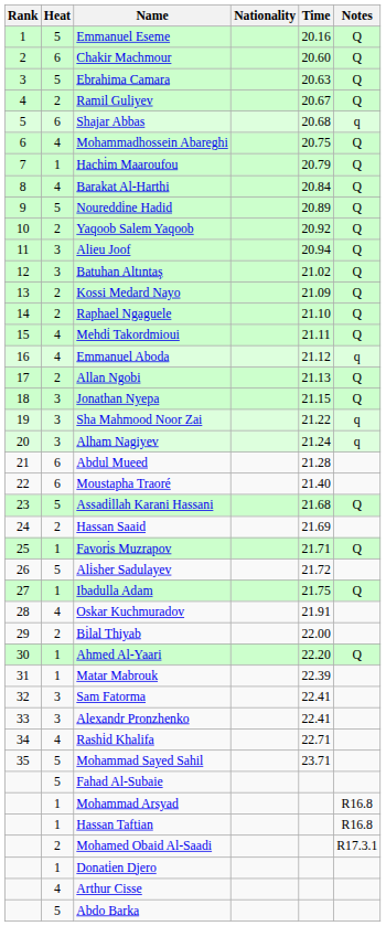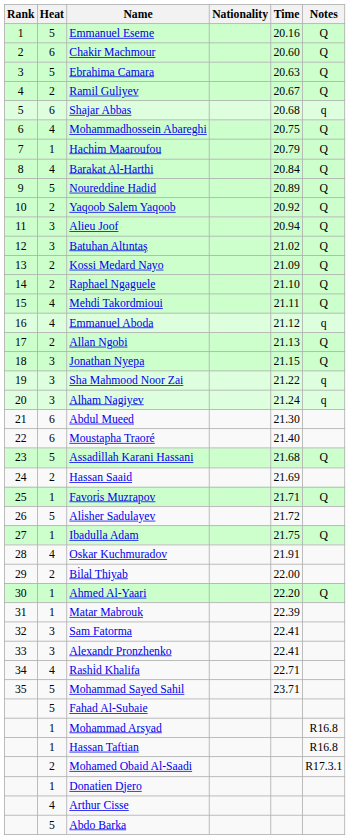 <table class="wikitable sortable" style="text-align:center;font-size:95%">
 <tr>
 <th>Rank</th>
 <th>Heat</th>
 <th>Name</th>
 <th>Nationality</th>
 <th>Time</th>
 <th>Notes</th>
 </tr>
 <tr bgcolor=ccffcc>
 <td>1</td>
 <td>5</td>
 <td align=left><a href='#'>Emmanuel Eseme</a></td>
 <td align=left></td>
 <td>20.16</td>
 <td>Q</td>
 </tr>
 <tr bgcolor=ccffcc>
 <td>2</td>
 <td>6</td>
 <td align=left><a href='#'>Chakir Machmour</a></td>
 <td align=left></td>
 <td>20.60</td>
 <td>Q</td>
 </tr>
 <tr bgcolor=ccffcc>
 <td>3</td>
 <td>5</td>
 <td align=left><a href='#'>Ebrahima Camara</a></td>
 <td align=left></td>
 <td>20.63</td>
 <td>Q</td>
 </tr>
 <tr bgcolor=ccffcc>
 <td>4</td>
 <td>2</td>
 <td align=left><a href='#'>Ramil Guliyev</a></td>
 <td align=left></td>
 <td>20.67</td>
 <td>Q</td>
 </tr>
 <tr bgcolor=ddffdd>
 <td>5</td>
 <td>6</td>
 <td align=left><a href='#'>Shajar Abbas</a></td>
 <td align=left></td>
 <td>20.68</td>
 <td>q</td>
 </tr>
 <tr bgcolor=ccffcc>
 <td>6</td>
 <td>4</td>
 <td align=left><a href='#'>Mohammadhossein Abareghi</a></td>
 <td align=left></td>
 <td>20.75</td>
 <td>Q</td>
 </tr>
 <tr bgcolor=ccffcc>
 <td>7</td>
 <td>1</td>
 <td align=left><a href='#'>Hachi̇m Maaroufou</a></td>
 <td align=left></td>
 <td>20.79</td>
 <td>Q</td>
 </tr>
 <tr bgcolor=ccffcc>
 <td>8</td>
 <td>4</td>
 <td align=left><a href='#'>Barakat Al-Harthi</a></td>
 <td align=left></td>
 <td>20.84</td>
 <td>Q</td>
 </tr>
 <tr bgcolor=ccffcc>
 <td>9</td>
 <td>5</td>
 <td align=left><a href='#'>Noureddi̇ne Hadid</a></td>
 <td align=left></td>
 <td>20.89</td>
 <td>Q</td>
 </tr>
 <tr bgcolor=ccffcc>
 <td>10</td>
 <td>2</td>
 <td align=left><a href='#'>Yaqoob Salem Yaqoob</a></td>
 <td align=left></td>
 <td>20.92</td>
 <td>Q</td>
 </tr>
 <tr bgcolor=ccffcc>
 <td>11</td>
 <td>3</td>
 <td align=left><a href='#'>Alieu Joof</a></td>
 <td align=left></td>
 <td>20.94</td>
 <td>Q</td>
 </tr>
 <tr bgcolor=ccffcc>
 <td>12</td>
 <td>3</td>
 <td align=left><a href='#'>Batuhan Altıntaş</a></td>
 <td align=left></td>
 <td>21.02</td>
 <td>Q</td>
 </tr>
 <tr bgcolor=ccffcc>
 <td>13</td>
 <td>2</td>
 <td align=left><a href='#'>Kossi Medard Nayo</a></td>
 <td align=left></td>
 <td>21.09</td>
 <td>Q</td>
 </tr>
 <tr bgcolor=ccffcc>
 <td>14</td>
 <td>2</td>
 <td align=left><a href='#'>Raphael Ngaguele</a></td>
 <td align=left></td>
 <td>21.10</td>
 <td>Q</td>
 </tr>
 <tr bgcolor=ccffcc>
 <td>15</td>
 <td>4</td>
 <td align=left><a href='#'>Mehdi̇ Takordmioui</a></td>
 <td align=left></td>
 <td>21.11</td>
 <td>Q</td>
 </tr>
 <tr bgcolor=ddffdd>
 <td>16</td>
 <td>4</td>
 <td align=left><a href='#'>Emmanuel Aboda</a></td>
 <td align=left></td>
 <td>21.12</td>
 <td>q</td>
 </tr>
 <tr bgcolor=ccffcc>
 <td>17</td>
 <td>2</td>
 <td align=left><a href='#'>Allan Ngobi</a></td>
 <td align=left></td>
 <td>21.13</td>
 <td>Q</td>
 </tr>
 <tr bgcolor=ccffcc>
 <td>18</td>
 <td>3</td>
 <td align=left><a href='#'>Jonathan Nyepa</a></td>
 <td align=left></td>
 <td>21.15</td>
 <td>Q</td>
 </tr>
 <tr bgcolor=ddffdd>
 <td>19</td>
 <td>3</td>
 <td align=left><a href='#'>Sha Mahmood Noor Zai</a></td>
 <td align=left></td>
 <td>21.22</td>
 <td>q</td>
 </tr>
 <tr bgcolor=ddffdd>
 <td>20</td>
 <td>3</td>
 <td align=left><a href='#'>Alham Nagiyev</a></td>
 <td align=left></td>
 <td>21.24</td>
 <td>q</td>
 </tr>
 <tr>
 <td>21</td>
 <td>6</td>
 <td align=left><a href='#'>Abdul Mueed</a></td>
 <td align=left></td>
-<td>21.28</td>
+<td>21.30</td>
 <td></td>
 </tr>
 <tr>
 <td>22</td>
 <td>6</td>
 <td align=left><a href='#'>Moustapha Traoré</a></td>
 <td align=left></td>
 <td>21.40</td>
 <td></td>
 </tr>
 <tr bgcolor=ccffcc>
 <td>23</td>
 <td>5</td>
 <td align=left><a href='#'>Assadi̇llah Karani Hassani</a></td>
 <td align=left></td>
 <td>21.68</td>
 <td>Q</td>
 </tr>
 <tr>
 <td>24</td>
 <td>2</td>
 <td align=left><a href='#'>Hassan Saaid</a></td>
 <td align=left></td>
 <td>21.69</td>
 <td></td>
 </tr>
 <tr bgcolor=ccffcc>
 <td>25</td>
 <td>1</td>
 <td align=left><a href='#'>Favori̇s Muzrapov</a></td>
 <td align=left></td>
 <td>21.71</td>
 <td>Q</td>
 </tr>
 <tr>
 <td>26</td>
 <td>5</td>
 <td align=left><a href='#'>Ali̇sher Sadulayev</a></td>
 <td align=left></td>
 <td>21.72</td>
 <td></td>
 </tr>
 <tr bgcolor=ccffcc>
 <td>27</td>
 <td>1</td>
 <td align=left><a href='#'>Ibadulla Adam</a></td>
 <td align=left></td>
 <td>21.75</td>
 <td>Q</td>
 </tr>
 <tr>
 <td>28</td>
 <td>4</td>
 <td align=left><a href='#'>Oskar Kuchmuradov</a></td>
 <td align=left></td>
 <td>21.91</td>
 <td></td>
 </tr>
 <tr>
 <td>29</td>
 <td>2</td>
 <td align=left><a href='#'>Bi̇lal Thiyab</a></td>
 <td align=left></td>
 <td>22.00</td>
 <td></td>
 </tr>
 <tr bgcolor=ccffcc>
 <td>30</td>
 <td>1</td>
 <td align=left><a href='#'>Ahmed Al-Yaari</a></td>
 <td align=left></td>
 <td>22.20</td>
 <td>Q</td>
 </tr>
 <tr>
 <td>31</td>
 <td>1</td>
 <td align=left><a href='#'>Matar Mabrouk</a></td>
 <td align=left></td>
 <td>22.39</td>
 <td></td>
 </tr>
 <tr>
 <td>32</td>
 <td>3</td>
 <td align=left><a href='#'>Sam Fatorma</a></td>
 <td align=left></td>
 <td>22.41</td>
 <td></td>
 </tr>
 <tr>
 <td>33</td>
 <td>3</td>
 <td align=left><a href='#'>Alexandr Pronzhenko</a></td>
 <td align=left></td>
 <td>22.41</td>
 <td></td>
 </tr>
 <tr>
 <td>34</td>
 <td>4</td>
 <td align=left><a href='#'>Rashi̇d Khalifa</a></td>
 <td align=left></td>
 <td>22.71</td>
 <td></td>
 </tr>
 <tr>
 <td>35</td>
 <td>5</td>
 <td align=left><a href='#'>Mohammad Sayed Sahil</a></td>
 <td align=left></td>
 <td>23.71</td>
 <td></td>
 </tr>
 <tr>
 <td></td>
 <td>5</td>
 <td align=left><a href='#'>Fahad Al-Subaie</a></td>
 <td align=left></td>
 <td></td>
 <td></td>
 </tr>
 <tr>
 <td></td>
 <td>1</td>
 <td align=left><a href='#'>Mohammad Arsyad</a></td>
 <td align=left></td>
 <td></td>
 <td>R16.8</td>
 </tr>
 <tr>
 <td></td>
 <td>1</td>
 <td align=left><a href='#'>Hassan Taftian</a></td>
 <td align=left></td>
 <td></td>
 <td>R16.8</td>
 </tr>
 <tr>
 <td></td>
 <td>2</td>
 <td align=left><a href='#'>Mohamed Obaid Al-Saadi</a></td>
 <td align=left></td>
 <td></td>
 <td>R17.3.1</td>
 </tr>
 <tr>
 <td></td>
 <td>1</td>
 <td align=left><a href='#'>Donati̇en Djero</a></td>
 <td align=left></td>
 <td></td>
 <td></td>
 </tr>
 <tr>
 <td></td>
 <td>4</td>
 <td align=left><a href='#'>Arthur Cisse</a></td>
 <td align=left></td>
 <td></td>
 <td></td>
 </tr>
 <tr>
 <td></td>
 <td>5</td>
 <td align=left><a href='#'>Abdo Barka</a></td>
 <td align=left></td>
 <td></td>
 <td></td>
 </tr>
 </table>
